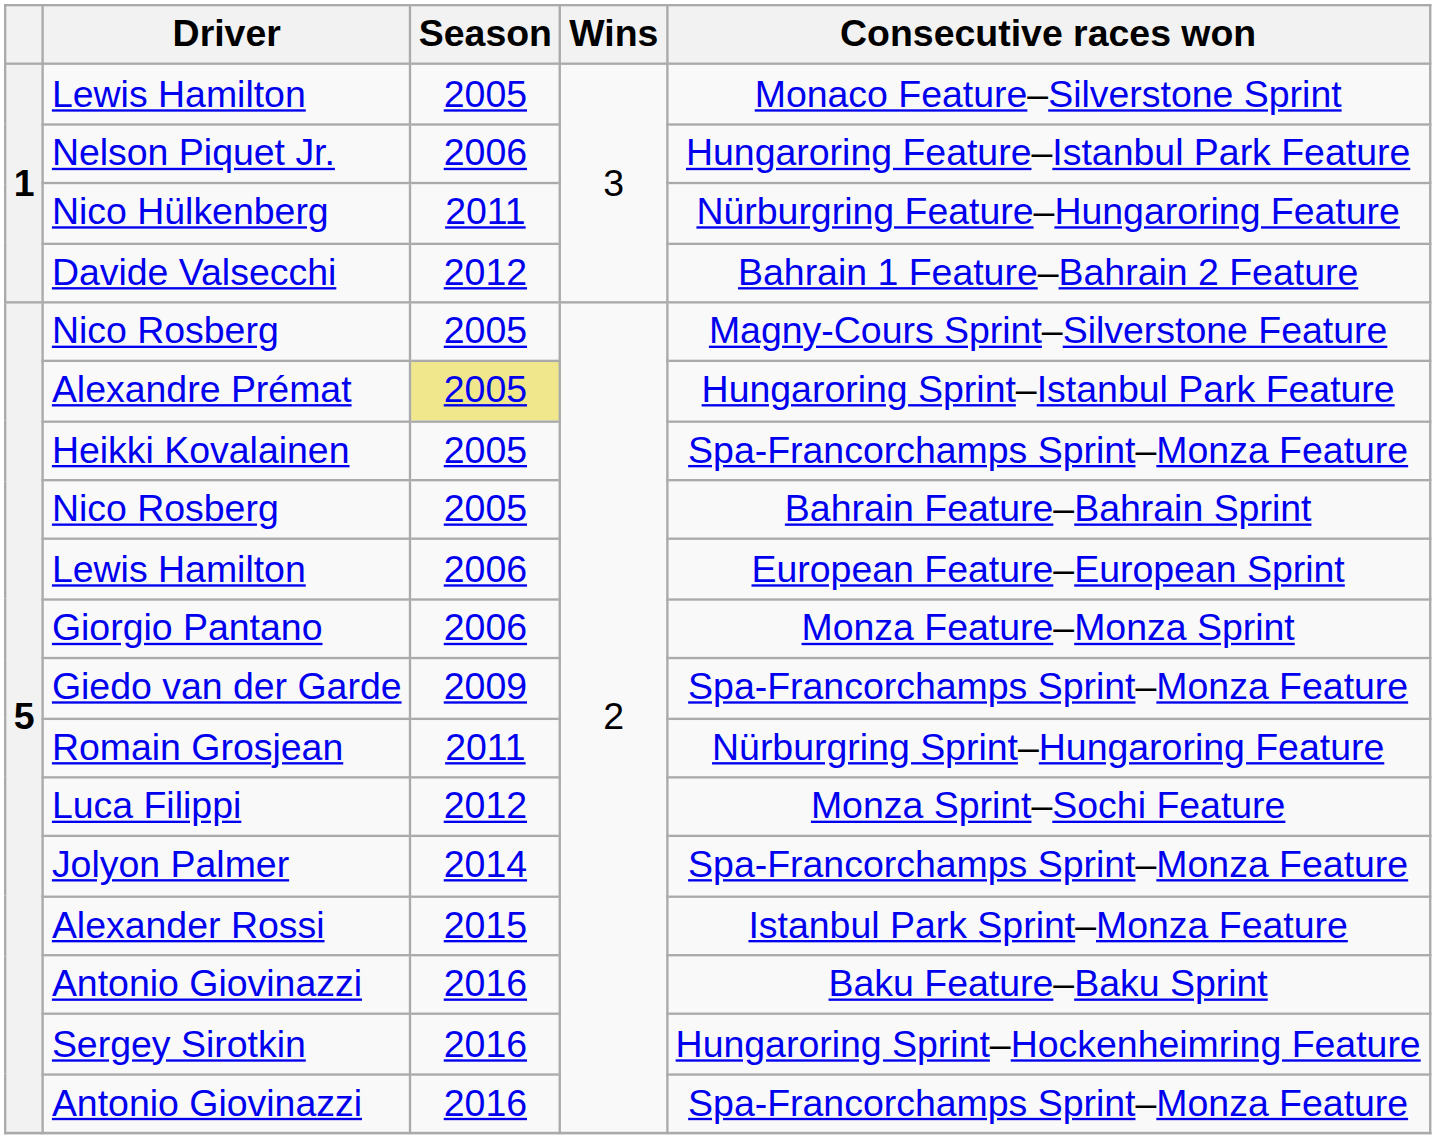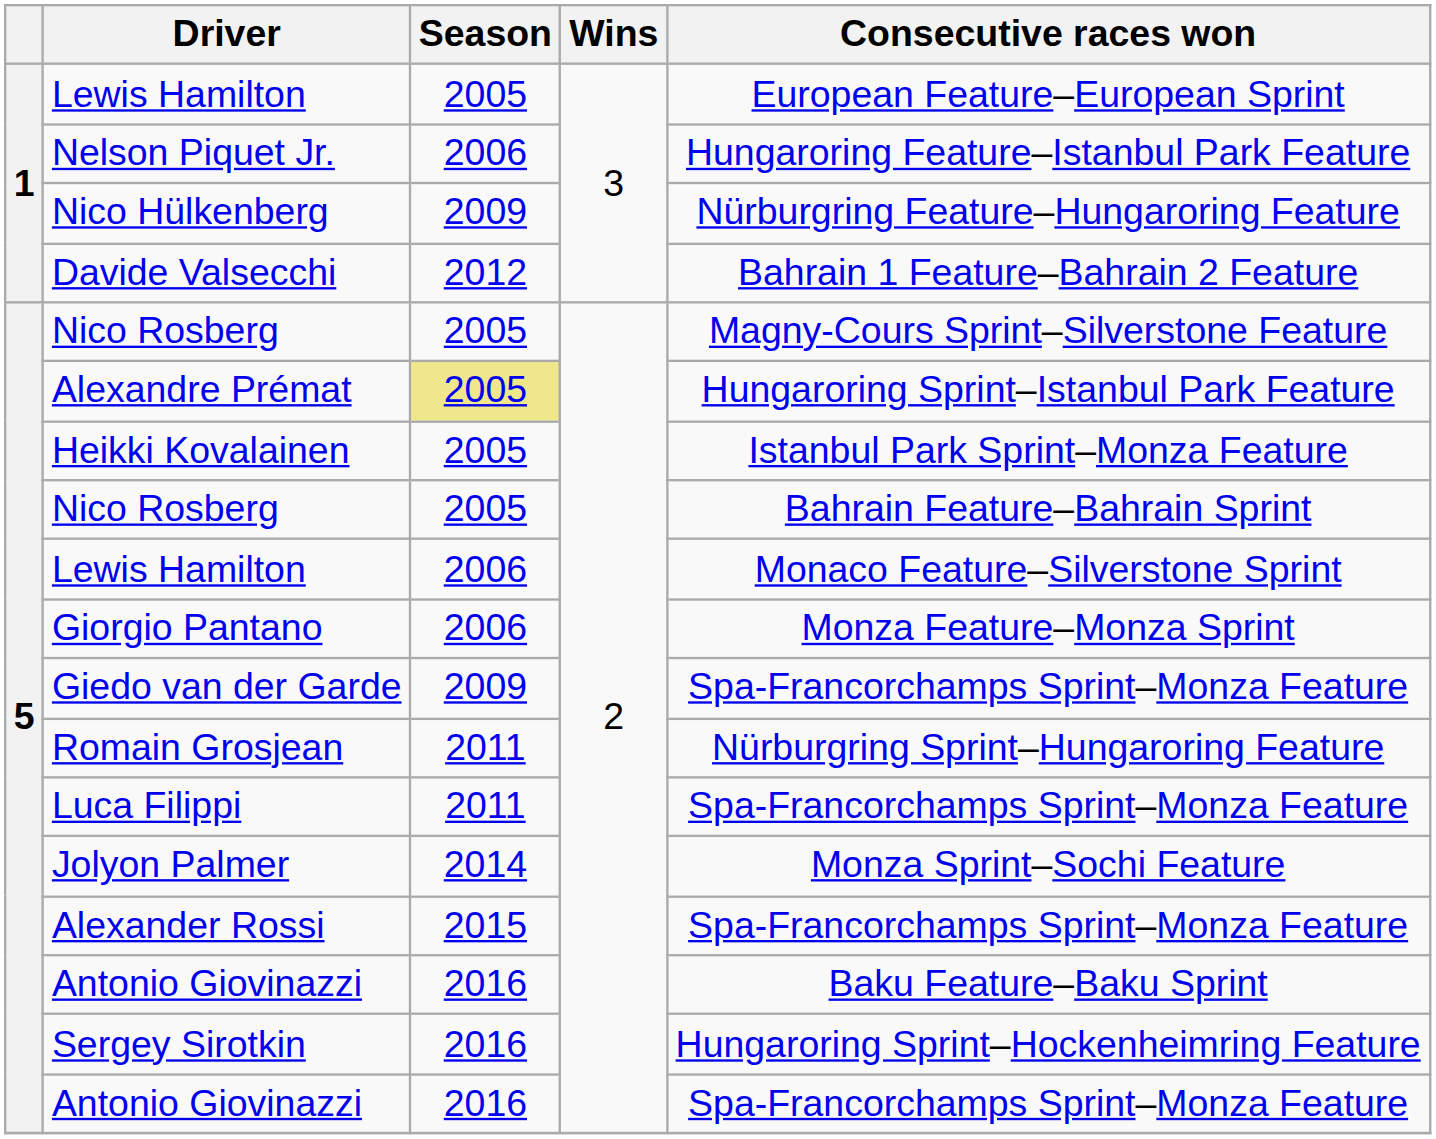 <table class="wikitable" style="text-align:center">
 <tr>
 <th></th>
 <th>Driver</th>
 <th>Season</th>
 <th>Wins</th>
 <th>Consecutive races won</th>
 </tr>
 <tr>
 <th rowspan=4>1</th>
 <td align=left> <a href='#'>Lewis Hamilton</a></td>
 <td><a href='#'>2005</a></td>
 <td rowspan=4>3</td>
-<td><a href='#'>Monaco Feature</a>–<a href='#'>Silverstone Sprint</a></td>
+<td><a href='#'>European Feature</a>–<a href='#'>European Sprint</a></td>
 </tr>
 <tr>
 <td align=left> <a href='#'>Nelson Piquet Jr.</a></td>
 <td><a href='#'>2006</a></td>
 <td><a href='#'>Hungaroring Feature</a>–<a href='#'>Istanbul Park Feature</a></td>
 </tr>
 <tr>
 <td align=left> <a href='#'>Nico Hülkenberg</a></td>
-<td><a href='#'>2011</a></td>
+<td><a href='#'>2009</a></td>
 <td><a href='#'>Nürburgring Feature</a>–<a href='#'>Hungaroring Feature</a></td>
 </tr>
 <tr>
 <td align=left> <a href='#'>Davide Valsecchi</a></td>
 <td><a href='#'>2012</a></td>
 <td><a href='#'>Bahrain 1 Feature</a>–<a href='#'>Bahrain 2 Feature</a></td>
 </tr>
 <tr>
 <th rowspan=14>5</th>
 <td align=left> <a href='#'>Nico Rosberg</a></td>
 <td><a href='#'>2005</a></td>
 <td rowspan=14>2</td>
 <td><a href='#'>Magny-Cours Sprint</a>–<a href='#'>Silverstone Feature</a></td>
 </tr>
 <tr>
 <td align=left> <a href='#'>Alexandre Prémat</a></td>
 <td style="background: khaki;"><a href='#'>2005</a></td>
 <td><a href='#'>Hungaroring Sprint</a>–<a href='#'>Istanbul Park Feature</a></td>
 </tr>
 <tr>
 <td align=left> <a href='#'>Heikki Kovalainen</a></td>
 <td><a href='#'>2005</a></td>
-<td><a href='#'>Spa-Francorchamps Sprint</a>–<a href='#'>Monza Feature</a></td>
+<td><a href='#'>Istanbul Park Sprint</a>–<a href='#'>Monza Feature</a></td>
 </tr>
 <tr>
 <td align=left> <a href='#'>Nico Rosberg</a></td>
 <td><a href='#'>2005</a></td>
 <td><a href='#'>Bahrain Feature</a>–<a href='#'>Bahrain Sprint</a></td>
 </tr>
 <tr>
 <td align=left> <a href='#'>Lewis Hamilton</a></td>
 <td><a href='#'>2006</a></td>
-<td><a href='#'>European Feature</a>–<a href='#'>European Sprint</a></td>
+<td><a href='#'>Monaco Feature</a>–<a href='#'>Silverstone Sprint</a></td>
 </tr>
 <tr>
 <td align=left> <a href='#'>Giorgio Pantano</a></td>
 <td><a href='#'>2006</a></td>
 <td><a href='#'>Monza Feature</a>–<a href='#'>Monza Sprint</a></td>
 </tr>
 <tr>
 <td align=left> <a href='#'>Giedo van der Garde</a></td>
 <td><a href='#'>2009</a></td>
 <td><a href='#'>Spa-Francorchamps Sprint</a>–<a href='#'>Monza Feature</a></td>
 </tr>
 <tr>
 <td align=left> <a href='#'>Romain Grosjean</a></td>
 <td><a href='#'>2011</a></td>
 <td><a href='#'>Nürburgring Sprint</a>–<a href='#'>Hungaroring Feature</a></td>
 </tr>
 <tr>
 <td align=left> <a href='#'>Luca Filippi</a></td>
-<td><a href='#'>2012</a></td>
-<td><a href='#'>Monza Sprint</a>–<a href='#'>Sochi Feature</a></td>
+<td><a href='#'>2011</a></td>
+<td><a href='#'>Spa-Francorchamps Sprint</a>–<a href='#'>Monza Feature</a></td>
 </tr>
 <tr>
 <td align=left> <a href='#'>Jolyon Palmer</a></td>
 <td><a href='#'>2014</a></td>
-<td><a href='#'>Spa-Francorchamps Sprint</a>–<a href='#'>Monza Feature</a></td>
+<td><a href='#'>Monza Sprint</a>–<a href='#'>Sochi Feature</a></td>
 </tr>
 <tr>
 <td align=left> <a href='#'>Alexander Rossi</a></td>
 <td><a href='#'>2015</a></td>
-<td><a href='#'>Istanbul Park Sprint</a>–<a href='#'>Monza Feature</a></td>
+<td><a href='#'>Spa-Francorchamps Sprint</a>–<a href='#'>Monza Feature</a></td>
 </tr>
 <tr>
 <td align=left> <a href='#'>Antonio Giovinazzi</a></td>
 <td><a href='#'>2016</a></td>
 <td><a href='#'>Baku Feature</a>–<a href='#'>Baku Sprint</a></td>
 </tr>
 <tr>
 <td align=left> <a href='#'>Sergey Sirotkin</a></td>
 <td><a href='#'>2016</a></td>
 <td><a href='#'>Hungaroring Sprint</a>–<a href='#'>Hockenheimring Feature</a></td>
 </tr>
 <tr>
 <td align=left> <a href='#'>Antonio Giovinazzi</a></td>
 <td><a href='#'>2016</a></td>
 <td><a href='#'>Spa-Francorchamps Sprint</a>–<a href='#'>Monza Feature</a></td>
 </tr>
 <tr>
 </tr>
 </table>
